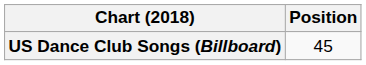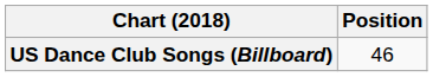 <table class="wikitable plainrowheaders" style="text-align:center">
 <tr>
 <th scope="col">Chart (2018)</th>
 <th scope="col">Position</th>
 </tr>
 <tr>
 <th scope="row">US Dance Club Songs (<em>Billboard</em>)</th>
-<td>45</td>
+<td>46</td>
 </tr>
 </table>
